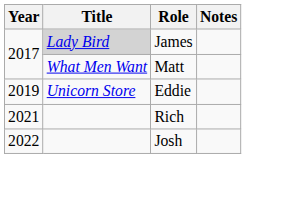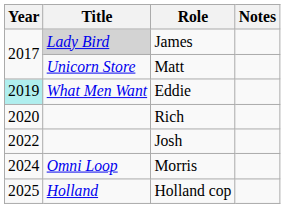 <table class="wikitable sortable">
 <tr>
 <th>Year</th>
 <th>Title</th>
 <th>Role</th>
 <th class="unsortable">Notes</th>
 </tr>
 <tr>
 <td rowspan="2">2017</td>
 <td style="background: lightgrey;"><em><a href='#'>Lady Bird</a></em></td>
 <td>James</td>
 <td></td>
 </tr>
 <tr>
-<td><em><a href='#'>What Men Want</a></em></td>
+<td><em><a href='#'>Unicorn Store</a></em></td>
 <td>Matt</td>
 <td></td>
 </tr>
 <tr>
-<td>2019</td>
-<td><em><a href='#'>Unicorn Store</a></em></td>
+<td style="background: paleturquoise;">2019</td>
+<td><em><a href='#'>What Men Want</a></em></td>
 <td>Eddie</td>
 <td></td>
 </tr>
 <tr>
-<td>2021</td>
+<td>2020</td>
 <td><em></em></td>
 <td>Rich</td>
 <td></td>
 </tr>
 <tr>
 <td>2022</td>
 <td><em></em></td>
 <td>Josh</td>
 <td></td>
 </tr>
+<tr>
+<td>2024</td>
+<td><em><a href='#'>Omni Loop</a></em></td>
+<td>Morris</td>
+<td></td>
+</tr>
+<tr>
+<td>2025</td>
+<td><em><a href='#'>Holland</a></em></td>
+<td>Holland cop</td>
+<td></td>
+</tr>
 </table>
